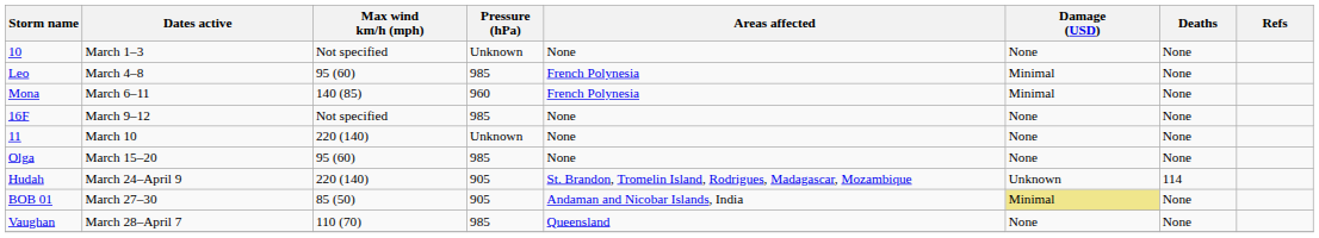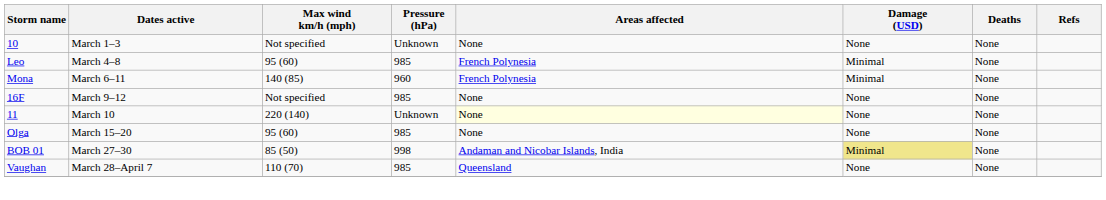 <table class="wikitable sortable">
 <tr>
 <th width="5%">Storm name</th>
 <th width="15%">Dates active</th>
 <th width="10%">Max wind<br>km/h (mph)</th>
 <th width="5%">Pressure<br>(hPa)</th>
 <th width="30%">Areas affected</th>
 <th width="10%">Damage<br>(<a href='#'>USD</a>)</th>
 <th width="5%">Deaths</th>
 <th width="5%">Refs</th>
 </tr>
 <tr>
 <td><a href='#'>10</a></td>
 <td>March 1–3</td>
 <td>Not specified</td>
 <td>Unknown</td>
 <td>None</td>
 <td>None</td>
 <td>None</td>
 <td></td>
 </tr>
 <tr>
 <td><a href='#'>Leo</a></td>
 <td>March 4–8</td>
 <td>95 (60)</td>
 <td>985</td>
 <td><a href='#'>French Polynesia</a></td>
 <td>Minimal</td>
 <td>None</td>
 <td></td>
 </tr>
 <tr>
 <td><a href='#'>Mona</a></td>
 <td>March 6–11</td>
 <td>140 (85)</td>
 <td>960</td>
 <td><a href='#'>French Polynesia</a></td>
 <td>Minimal</td>
 <td>None</td>
 <td></td>
 </tr>
 <tr>
 <td><a href='#'>16F</a></td>
 <td>March 9–12</td>
 <td>Not specified</td>
 <td>985</td>
 <td>None</td>
 <td>None</td>
 <td>None</td>
 <td></td>
 </tr>
 <tr>
 <td><a href='#'>11</a></td>
 <td>March 10</td>
 <td>220 (140)</td>
 <td>Unknown</td>
-<td>None</td>
+<td style="background: lightyellow;">None</td>
 <td>None</td>
 <td>None</td>
 <td></td>
 </tr>
 <tr>
 <td><a href='#'>Olga</a></td>
 <td>March 15–20</td>
 <td>95 (60)</td>
 <td>985</td>
 <td>None</td>
 <td>None</td>
 <td>None</td>
 <td></td>
 </tr>
 <tr>
-<td><a href='#'>Hudah</a></td>
-<td>March 24–April 9</td>
-<td>220 (140)</td>
-<td>905</td>
-<td><a href='#'>St. Brandon</a>, <a href='#'>Tromelin Island</a>, <a href='#'>Rodrigues</a>, <a href='#'>Madagascar</a>, <a href='#'>Mozambique</a></td>
-<td>Unknown</td>
-<td>114</td>
-<td></td>
-</tr>
-<tr>
 <td><a href='#'>BOB 01</a></td>
 <td>March 27–30</td>
 <td>85 (50)</td>
-<td>905</td>
+<td>998</td>
 <td><a href='#'>Andaman and Nicobar Islands</a>, India</td>
 <td style="background: khaki;">Minimal</td>
 <td>None</td>
 <td></td>
 </tr>
 <tr>
 <td><a href='#'>Vaughan</a></td>
 <td>March 28–April 7</td>
 <td>110 (70)</td>
 <td>985</td>
 <td><a href='#'>Queensland</a></td>
 <td>None</td>
 <td>None</td>
 <td></td>
 </tr>
 <tr>
 </tr>
 </table>
